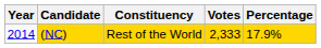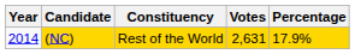 <table class="wikitable" style="margin:0.5em ; font-size:95%">
 <tr>
 <th>Year</th>
 <th>Candidate</th>
 <th>Constituency</th>
 <th>Votes</th>
 <th>Percentage</th>
 </tr>
 <tr>
 <td><a href='#'>2014</a></td>
 <td bgcolor="gold"> (<a href='#'>NC</a>)</td>
 <td bgcolor="gold">Rest of the World</td>
-<td bgcolor="gold" align="right">2,333</td>
+<td bgcolor="gold" align="right">2,631</td>
 <td bgcolor="gold">17.9%</td>
 </tr>
 </table>
